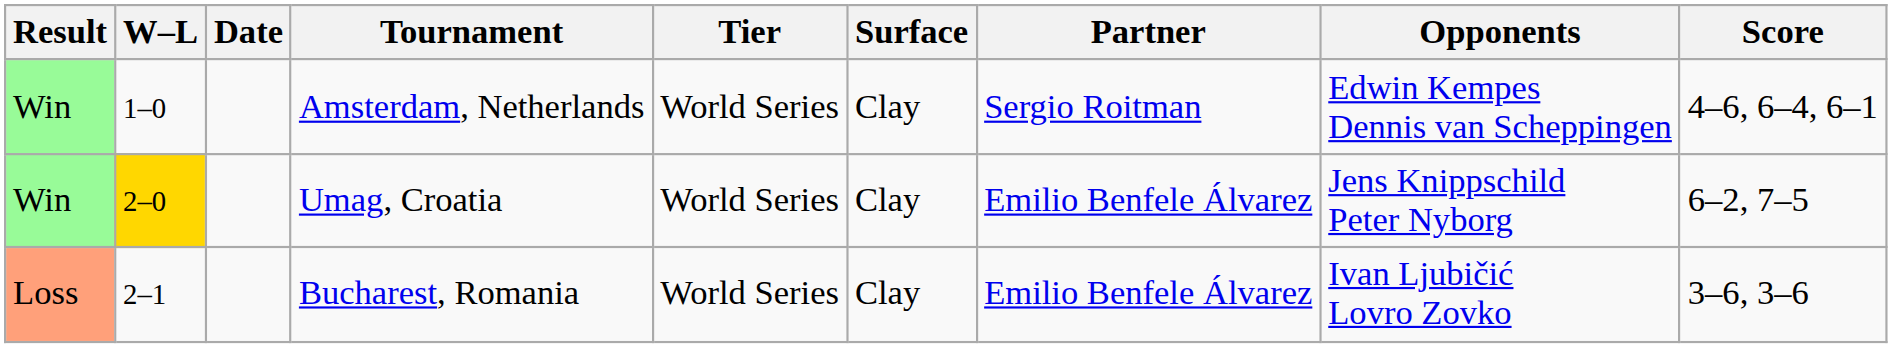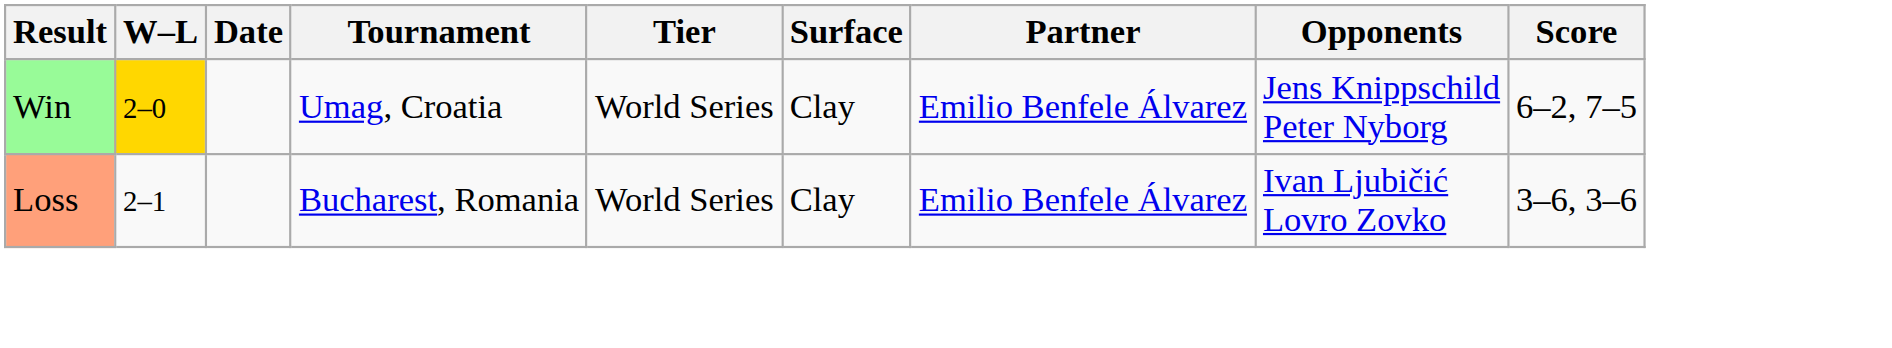 <table class="sortable wikitable">
 <tr>
 <th>Result</th>
 <th class="unsortable">W–L</th>
 <th>Date</th>
 <th>Tournament</th>
 <th>Tier</th>
 <th>Surface</th>
 <th>Partner</th>
 <th>Opponents</th>
 <th class="unsortable">Score</th>
-</tr>
-<tr>
-<td bgcolor=98FB98>Win</td>
-<td><small>1–0</small></td>
-<td><a href='#'></a></td>
-<td><a href='#'>Amsterdam</a>, Netherlands</td>
-<td>World Series</td>
-<td>Clay</td>
-<td> <a href='#'>Sergio Roitman</a></td>
-<td> <a href='#'>Edwin Kempes</a> <br>  <a href='#'>Dennis van Scheppingen</a></td>
-<td>4–6, 6–4, 6–1</td>
 </tr>
 <tr>
 <td bgcolor=98FB98>Win</td>
 <td style="background: gold;"><small>2–0</small></td>
 <td><a href='#'></a></td>
 <td><a href='#'>Umag</a>, Croatia</td>
 <td>World Series</td>
 <td>Clay</td>
 <td> <a href='#'>Emilio Benfele Álvarez</a></td>
 <td> <a href='#'>Jens Knippschild</a><br> <a href='#'>Peter Nyborg</a></td>
 <td>6–2, 7–5</td>
 </tr>
 <tr>
 <td bgcolor=FFA07A>Loss</td>
 <td><small>2–1</small></td>
 <td><a href='#'></a></td>
 <td><a href='#'>Bucharest</a>, Romania</td>
 <td>World Series</td>
 <td>Clay</td>
 <td> <a href='#'>Emilio Benfele Álvarez</a></td>
 <td> <a href='#'>Ivan Ljubičić</a> <br>  <a href='#'>Lovro Zovko</a></td>
 <td>3–6, 3–6</td>
 </tr>
 </table>
